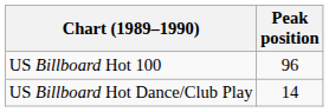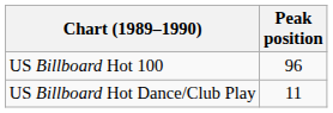 <table class="wikitable sortable">
 <tr>
 <th>Chart (1989–1990)</th>
 <th>Peak<br>position</th>
 </tr>
 <tr>
 <td>US <em>Billboard</em> Hot 100</td>
 <td style="text-align:center;">96</td>
 </tr>
 <tr>
 <td>US <em>Billboard</em> Hot Dance/Club Play</td>
-<td style="text-align:center;">14</td>
+<td style="text-align:center;">11</td>
 </tr>
 </table>
